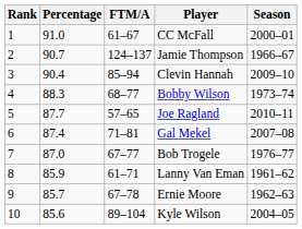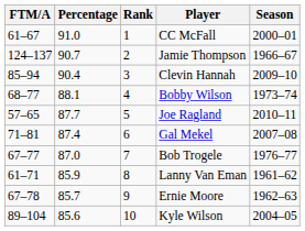 <table class="wikitable">
 <tr>
+<th>FTM/A</th>
+<th>Percentage</th>
 <th>Rank</th>
-<th>Percentage</th>
-<th>FTM/A</th>
 <th>Player</th>
 <th>Season</th>
 </tr>
 <tr>
+<td>61–67</td>
+<td>91.0</td>
 <td>1</td>
-<td>91.0</td>
-<td>61–67</td>
 <td>CC McFall</td>
 <td>2000–01</td>
 </tr>
 <tr>
+<td>124–137</td>
+<td>90.7</td>
 <td>2</td>
-<td>90.7</td>
-<td>124–137</td>
 <td>Jamie Thompson</td>
 <td>1966–67</td>
 </tr>
 <tr>
+<td>85–94</td>
+<td>90.4</td>
 <td>3</td>
-<td>90.4</td>
-<td>85–94</td>
 <td>Clevin Hannah</td>
 <td>2009–10</td>
 </tr>
 <tr>
+<td>68–77</td>
+<td>88.1</td>
 <td>4</td>
-<td>88.3</td>
-<td>68–77</td>
 <td><a href='#'>Bobby Wilson</a></td>
 <td>1973–74</td>
 </tr>
 <tr>
+<td>57–65</td>
+<td>87.7</td>
 <td>5</td>
-<td>87.7</td>
-<td>57–65</td>
 <td><a href='#'>Joe Ragland</a></td>
 <td>2010–11</td>
 </tr>
 <tr>
+<td>71–81</td>
+<td>87.4</td>
 <td>6</td>
-<td>87.4</td>
-<td>71–81</td>
 <td><a href='#'>Gal Mekel</a></td>
 <td>2007–08</td>
 </tr>
 <tr>
+<td>67–77</td>
+<td>87.0</td>
 <td>7</td>
-<td>87.0</td>
-<td>67–77</td>
 <td>Bob Trogele</td>
 <td>1976–77</td>
 </tr>
 <tr>
+<td>61–71</td>
+<td>85.9</td>
 <td>8</td>
-<td>85.9</td>
-<td>61–71</td>
 <td>Lanny Van Eman</td>
 <td>1961–62</td>
 </tr>
 <tr>
+<td>67–78</td>
+<td>85.7</td>
 <td>9</td>
-<td>85.7</td>
-<td>67–78</td>
 <td>Ernie Moore</td>
 <td>1962–63</td>
 </tr>
 <tr>
+<td>89–104</td>
+<td>85.6</td>
 <td>10</td>
-<td>85.6</td>
-<td>89–104</td>
 <td>Kyle Wilson</td>
 <td>2004–05</td>
 </tr>
 </table>
